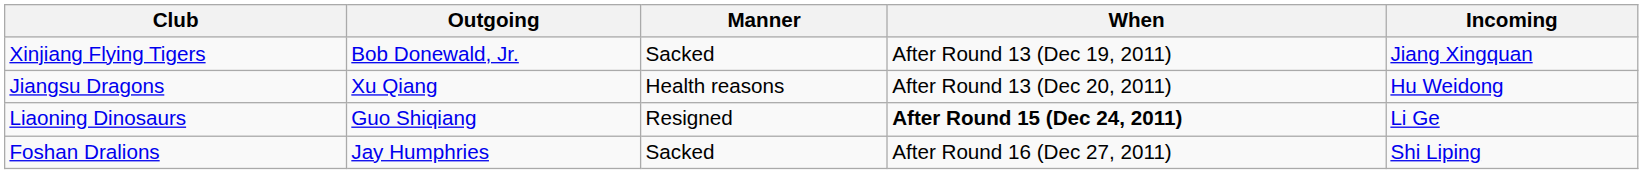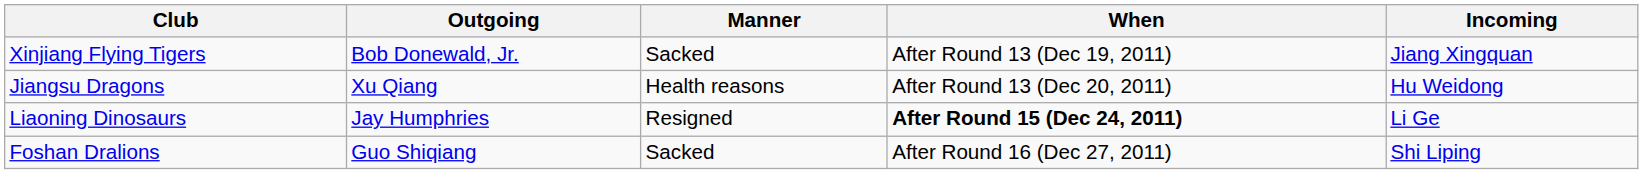 <table class=wikitable width=80%>
 <tr>
 <th>Club</th>
 <th>Outgoing</th>
 <th>Manner</th>
 <th>When</th>
 <th>Incoming</th>
 </tr>
 <tr>
 <td><a href='#'>Xinjiang Flying Tigers</a></td>
 <td> <a href='#'>Bob Donewald, Jr.</a></td>
 <td>Sacked</td>
 <td>After Round 13 (Dec 19, 2011)</td>
 <td> <a href='#'>Jiang Xingquan</a></td>
 </tr>
 <tr>
 <td><a href='#'>Jiangsu Dragons</a></td>
 <td> <a href='#'>Xu Qiang</a></td>
 <td>Health reasons</td>
 <td>After Round 13 (Dec 20, 2011)</td>
 <td> <a href='#'>Hu Weidong</a></td>
 </tr>
 <tr>
 <td><a href='#'>Liaoning Dinosaurs</a></td>
-<td> <a href='#'>Guo Shiqiang</a></td>
+<td> <a href='#'>Jay Humphries</a></td>
 <td>Resigned</td>
 <td><strong>After Round 15 (Dec 24, 2011)</strong></td>
 <td> <a href='#'>Li Ge</a></td>
 </tr>
 <tr>
 <td><a href='#'>Foshan Dralions</a></td>
-<td> <a href='#'>Jay Humphries</a></td>
+<td> <a href='#'>Guo Shiqiang</a></td>
 <td>Sacked</td>
 <td>After Round 16 (Dec 27, 2011)</td>
 <td> <a href='#'>Shi Liping</a></td>
 </tr>
 </table>
